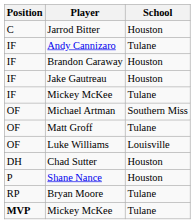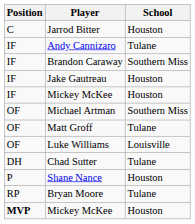 <table class="wikitable">
 <tr>
 <th>Position</th>
 <th>Player</th>
 <th>School</th>
 </tr>
 <tr>
 <td>C</td>
 <td>Jarrod Bitter</td>
 <td>Houston</td>
 </tr>
 <tr>
 <td>IF</td>
 <td><a href='#'>Andy Cannizaro</a></td>
 <td>Tulane</td>
 </tr>
 <tr>
 <td>IF</td>
 <td>Brandon Caraway</td>
-<td>Houston</td>
+<td>Southern Miss</td>
 </tr>
 <tr>
 <td>IF</td>
 <td>Jake Gautreau</td>
 <td>Houston</td>
 </tr>
 <tr>
 <td>IF</td>
 <td>Mickey McKee</td>
-<td>Tulane</td>
+<td>Houston</td>
 </tr>
 <tr>
 <td>OF</td>
 <td>Michael Artman</td>
 <td>Southern Miss</td>
 </tr>
 <tr>
 <td>OF</td>
 <td>Matt Groff</td>
 <td>Tulane</td>
 </tr>
 <tr>
 <td>OF</td>
 <td>Luke Williams</td>
 <td>Louisville</td>
 </tr>
 <tr>
 <td>DH</td>
 <td>Chad Sutter</td>
-<td>Houston</td>
+<td>Tulane</td>
 </tr>
 <tr>
 <td>P</td>
 <td><a href='#'>Shane Nance</a></td>
 <td>Houston</td>
 </tr>
 <tr>
 <td>RP</td>
 <td>Bryan Moore</td>
 <td>Tulane</td>
 </tr>
 <tr>
 <td><strong>MVP</strong></td>
 <td>Mickey McKee</td>
-<td>Tulane</td>
+<td>Houston</td>
 </tr>
 </table>
